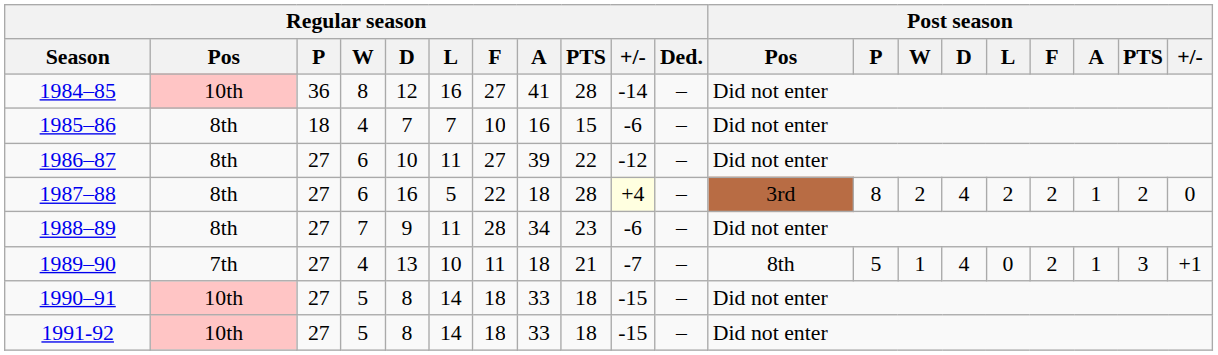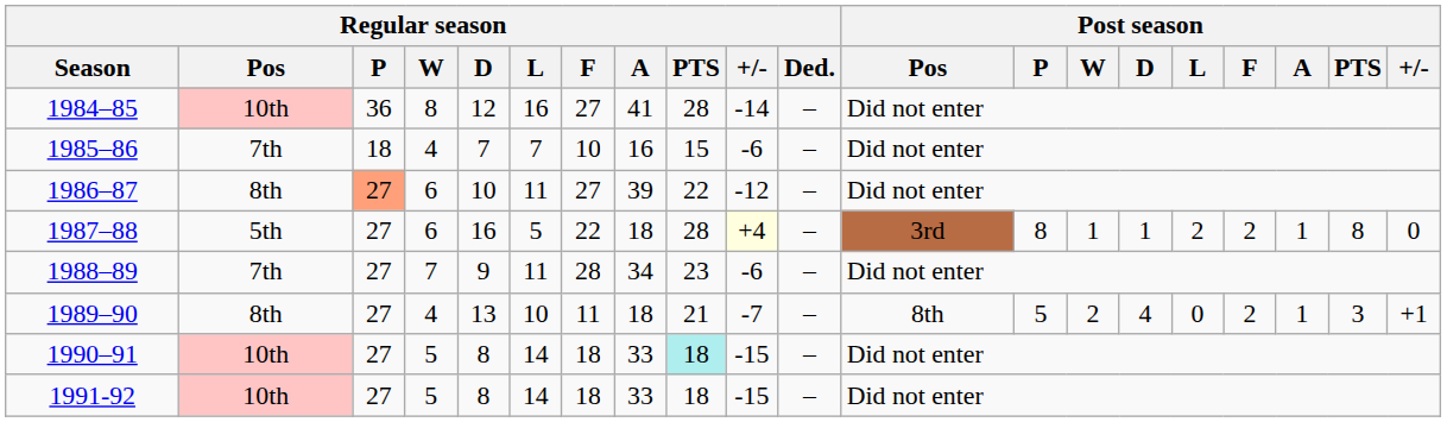 <table class="wikitable">
 <tr>
 <th colspan="11">Regular season</th>
 <th colspan="9">Post season</th>
 </tr>
 <tr>
 <th width="100">Season</th>
 <th width="100">Pos</th>
 <th width="25">P</th>
 <th width="25">W</th>
 <th width="25">D</th>
 <th width="25">L</th>
 <th width="25">F</th>
 <th width="25">A</th>
 <th width="25">PTS</th>
 <th width="25">+/-</th>
 <th width="25">Ded.</th>
 <th width="100">Pos</th>
 <th width="25">P</th>
 <th width="25">W</th>
 <th width="25">D</th>
 <th width="25">L</th>
 <th width="25">F</th>
 <th width="25">A</th>
 <th width="25">PTS</th>
 <th width="25">+/-</th>
 </tr>
 <tr>
 <td align="center"><a href='#'>1984–85</a></td>
 <td align="center" bgcolor="FFC5C5">10th</td>
 <td align="center">36</td>
 <td align="center">8</td>
 <td align="center">12</td>
 <td align="center">16</td>
 <td align="center">27</td>
 <td align="center">41</td>
 <td align="center">28</td>
 <td align="center">-14</td>
 <td align="center">–</td>
 <td colspan="9">Did not enter</td>
 </tr>
 <tr>
 <td align="center"><a href='#'>1985–86</a></td>
-<td align="center">8th</td>
+<td align="center">7th</td>
 <td align="center">18</td>
 <td align="center">4</td>
 <td align="center">7</td>
 <td align="center">7</td>
 <td align="center">10</td>
 <td align="center">16</td>
 <td align="center">15</td>
 <td align="center">-6</td>
 <td align="center">–</td>
 <td colspan="9">Did not enter</td>
 </tr>
 <tr>
 <td align="center"><a href='#'>1986–87</a></td>
 <td align="center">8th</td>
-<td align="center">27</td>
+<td align="center" style="background: lightsalmon;">27</td>
 <td align="center">6</td>
 <td align="center">10</td>
 <td align="center">11</td>
 <td align="center">27</td>
 <td align="center">39</td>
 <td align="center">22</td>
 <td align="center">-12</td>
 <td align="center">–</td>
 <td colspan="9">Did not enter</td>
 </tr>
 <tr>
 <td align="center"><a href='#'>1987–88</a></td>
-<td align="center">8th</td>
+<td align="center">5th</td>
 <td align="center">27</td>
 <td align="center">6</td>
 <td align="center">16</td>
 <td align="center">5</td>
 <td align="center">22</td>
 <td align="center">18</td>
 <td align="center">28</td>
 <td align="center" style="background: lightyellow;">+4</td>
 <td align="center">–</td>
 <td align="center" bgcolor="B86C44">3rd</td>
 <td align="center">8</td>
-<td align="center">2</td>
-<td align="center">4</td>
+<td align="center">1</td>
+<td align="center">1</td>
 <td align="center">2</td>
 <td align="center">2</td>
 <td align="center">1</td>
-<td align="center">2</td>
+<td align="center">8</td>
 <td align="center">0</td>
 </tr>
 <tr>
 <td align="center"><a href='#'>1988–89</a></td>
-<td align="center">8th</td>
+<td align="center">7th</td>
 <td align="center">27</td>
 <td align="center">7</td>
 <td align="center">9</td>
 <td align="center">11</td>
 <td align="center">28</td>
 <td align="center">34</td>
 <td align="center">23</td>
 <td align="center">-6</td>
 <td align="center">–</td>
 <td colspan="9">Did not enter</td>
 </tr>
 <tr>
 <td align="center"><a href='#'>1989–90</a></td>
-<td align="center">7th</td>
+<td align="center">8th</td>
 <td align="center">27</td>
 <td align="center">4</td>
 <td align="center">13</td>
 <td align="center">10</td>
 <td align="center">11</td>
 <td align="center">18</td>
 <td align="center">21</td>
 <td align="center">-7</td>
 <td align="center">–</td>
 <td align="center">8th</td>
 <td align="center">5</td>
-<td align="center">1</td>
+<td align="center">2</td>
 <td align="center">4</td>
 <td align="center">0</td>
 <td align="center">2</td>
 <td align="center">1</td>
 <td align="center">3</td>
 <td align="center">+1</td>
 </tr>
 <tr>
 <td align="center"><a href='#'>1990–91</a></td>
 <td align="center" bgcolor="FFC5C5">10th</td>
 <td align="center">27</td>
 <td align="center">5</td>
 <td align="center">8</td>
 <td align="center">14</td>
 <td align="center">18</td>
 <td align="center">33</td>
-<td align="center">18</td>
+<td align="center" style="background: paleturquoise;">18</td>
 <td align="center">-15</td>
 <td align="center">–</td>
 <td colspan="9">Did not enter</td>
 </tr>
 <tr>
 <td align="center"><a href='#'>1991-92</a></td>
 <td align="center" bgcolor="FFC5C5">10th</td>
 <td align="center">27</td>
 <td align="center">5</td>
 <td align="center">8</td>
 <td align="center">14</td>
 <td align="center">18</td>
 <td align="center">33</td>
 <td align="center">18</td>
 <td align="center">-15</td>
 <td align="center">–</td>
 <td colspan="9">Did not enter</td>
 </tr>
 </table>
